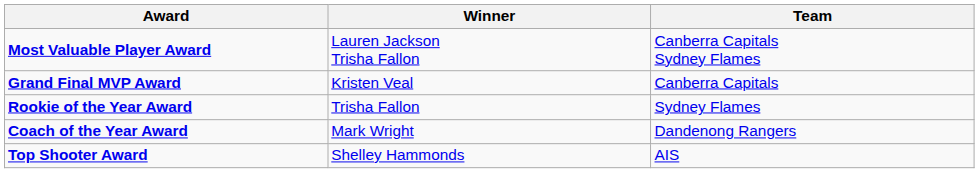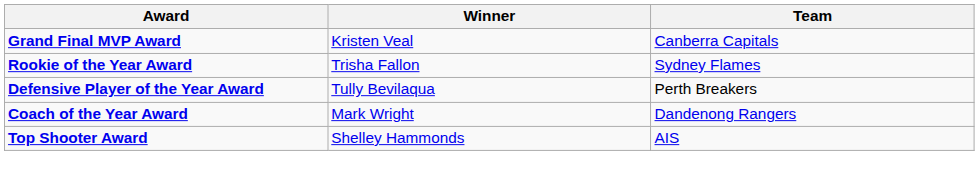 <table class="wikitable" style="width: 80%">
 <tr>
 <th width=125>Award</th>
 <th width=125>Winner</th>
 <th width=125>Team</th>
-</tr>
-<tr>
-<td><strong><a href='#'>Most Valuable Player Award</a></strong></td>
-<td><a href='#'>Lauren Jackson</a><br><a href='#'>Trisha Fallon</a></td>
-<td><a href='#'>Canberra Capitals</a><br><a href='#'>Sydney Flames</a></td>
 </tr>
 <tr>
 <td><strong><a href='#'>Grand Final MVP Award</a></strong></td>
 <td><a href='#'>Kristen Veal</a></td>
 <td><a href='#'>Canberra Capitals</a></td>
 </tr>
 <tr>
 <td><strong><a href='#'>Rookie of the Year Award</a></strong></td>
 <td><a href='#'>Trisha Fallon</a></td>
 <td><a href='#'>Sydney Flames</a></td>
 </tr>
 <tr>
+<td><strong><a href='#'>Defensive Player of the Year Award</a></strong></td>
+<td><a href='#'>Tully Bevilaqua</a></td>
+<td>Perth Breakers</td>
+</tr>
+<tr>
 <td><strong><a href='#'>Coach of the Year Award</a></strong></td>
 <td><a href='#'>Mark Wright</a></td>
 <td><a href='#'>Dandenong Rangers</a></td>
 </tr>
 <tr>
 <td><strong><a href='#'>Top Shooter Award</a></strong></td>
 <td><a href='#'>Shelley Hammonds</a></td>
 <td><a href='#'>AIS</a></td>
 </tr>
 </table>
